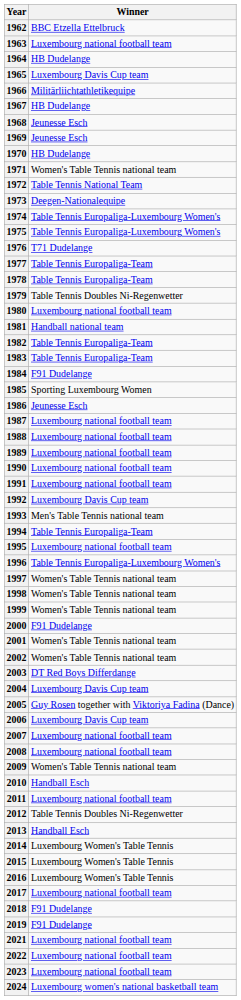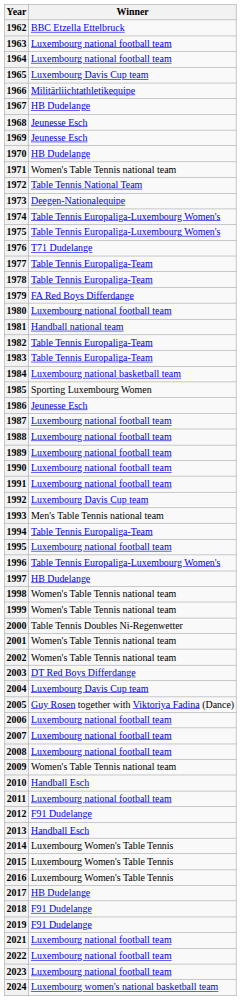 <table class="wikitable">
 <tr>
 <th>Year</th>
 <th>Winner</th>
 </tr>
 <tr>
 <th>1962</th>
 <td><a href='#'>BBC Etzella Ettelbruck</a></td>
 </tr>
 <tr>
 <th>1963</th>
 <td><a href='#'>Luxembourg national football team</a></td>
 </tr>
 <tr>
 <th>1964</th>
-<td><a href='#'>HB Dudelange</a></td>
+<td><a href='#'>Luxembourg national football team</a></td>
 </tr>
 <tr>
 <th>1965</th>
 <td><a href='#'>Luxembourg Davis Cup team</a></td>
 </tr>
 <tr>
 <th>1966</th>
 <td><a href='#'>Militärliichtathletikequipe</a></td>
 </tr>
 <tr>
 <th>1967</th>
 <td><a href='#'>HB Dudelange</a></td>
 </tr>
 <tr>
 <th>1968</th>
 <td><a href='#'>Jeunesse Esch</a></td>
 </tr>
 <tr>
 <th>1969</th>
 <td><a href='#'>Jeunesse Esch</a></td>
 </tr>
 <tr>
 <th>1970</th>
 <td><a href='#'>HB Dudelange</a></td>
 </tr>
 <tr>
 <th>1971</th>
 <td>Women's Table Tennis national team</td>
 </tr>
 <tr>
 <th>1972</th>
 <td><a href='#'>Table Tennis National Team</a></td>
 </tr>
 <tr>
 <th>1973</th>
 <td><a href='#'>Deegen-Nationalequipe</a></td>
 </tr>
 <tr>
 <th>1974</th>
 <td><a href='#'>Table Tennis Europaliga-Luxembourg Women's</a></td>
 </tr>
 <tr>
 <th>1975</th>
 <td><a href='#'>Table Tennis Europaliga-Luxembourg Women's</a></td>
 </tr>
 <tr>
 <th>1976</th>
 <td><a href='#'>T71 Dudelange</a></td>
 </tr>
 <tr>
 <th>1977</th>
 <td><a href='#'>Table Tennis Europaliga-Team</a></td>
 </tr>
 <tr>
 <th>1978</th>
 <td><a href='#'>Table Tennis Europaliga-Team</a></td>
 </tr>
 <tr>
 <th>1979</th>
-<td>Table Tennis Doubles Ni-Regenwetter</td>
+<td><a href='#'>FA Red Boys Differdange</a></td>
 </tr>
 <tr>
 <th>1980</th>
 <td><a href='#'>Luxembourg national football team</a></td>
 </tr>
 <tr>
 <th>1981</th>
 <td><a href='#'>Handball national team</a></td>
 </tr>
 <tr>
 <th>1982</th>
 <td><a href='#'>Table Tennis Europaliga-Team</a></td>
 </tr>
 <tr>
 <th>1983</th>
 <td><a href='#'>Table Tennis Europaliga-Team</a></td>
 </tr>
 <tr>
 <th>1984</th>
-<td><a href='#'>F91 Dudelange</a></td>
+<td><a href='#'>Luxembourg national basketball team</a></td>
 </tr>
 <tr>
 <th>1985</th>
 <td>Sporting Luxembourg Women</td>
 </tr>
 <tr>
 <th>1986</th>
 <td><a href='#'>Jeunesse Esch</a></td>
 </tr>
 <tr>
 <th>1987</th>
 <td><a href='#'>Luxembourg national football team</a></td>
 </tr>
 <tr>
 <th>1988</th>
 <td><a href='#'>Luxembourg national football team</a></td>
 </tr>
 <tr>
 <th>1989</th>
 <td><a href='#'>Luxembourg national football team</a></td>
 </tr>
 <tr>
 <th>1990</th>
 <td><a href='#'>Luxembourg national football team</a></td>
 </tr>
 <tr>
 <th>1991</th>
 <td><a href='#'>Luxembourg national football team</a></td>
 </tr>
 <tr>
 <th>1992</th>
 <td><a href='#'>Luxembourg Davis Cup team</a></td>
 </tr>
 <tr>
 <th>1993</th>
 <td>Men's Table Tennis national team</td>
 </tr>
 <tr>
 <th>1994</th>
 <td><a href='#'>Table Tennis Europaliga-Team</a></td>
 </tr>
 <tr>
 <th>1995</th>
 <td><a href='#'>Luxembourg national football team</a></td>
 </tr>
 <tr>
 <th>1996</th>
 <td><a href='#'>Table Tennis Europaliga-Luxembourg Women's</a></td>
 </tr>
 <tr>
 <th>1997</th>
-<td>Women's Table Tennis national team</td>
+<td><a href='#'>HB Dudelange</a></td>
 </tr>
 <tr>
 <th>1998</th>
 <td>Women's Table Tennis national team</td>
 </tr>
 <tr>
 <th>1999</th>
 <td>Women's Table Tennis national team</td>
 </tr>
 <tr>
 <th>2000</th>
-<td><a href='#'>F91 Dudelange</a></td>
+<td>Table Tennis Doubles Ni-Regenwetter</td>
 </tr>
 <tr>
 <th>2001</th>
 <td>Women's Table Tennis national team</td>
 </tr>
 <tr>
 <th>2002</th>
 <td>Women's Table Tennis national team</td>
 </tr>
 <tr>
 <th>2003</th>
 <td><a href='#'>DT Red Boys Differdange</a></td>
 </tr>
 <tr>
 <th>2004</th>
 <td><a href='#'>Luxembourg Davis Cup team</a></td>
 </tr>
 <tr>
 <th>2005</th>
 <td><a href='#'>Guy Rosen</a> together with <a href='#'>Viktoriya Fadina</a> (Dance)</td>
 </tr>
 <tr>
 <th>2006</th>
-<td><a href='#'>Luxembourg Davis Cup team</a></td>
+<td><a href='#'>Luxembourg national football team</a></td>
 </tr>
 <tr>
 <th>2007</th>
 <td><a href='#'>Luxembourg national football team</a></td>
 </tr>
 <tr>
 <th>2008</th>
 <td><a href='#'>Luxembourg national football team</a></td>
 </tr>
 <tr>
 <th>2009</th>
 <td>Women's Table Tennis national team</td>
 </tr>
 <tr>
 <th>2010</th>
 <td><a href='#'>Handball Esch</a></td>
 </tr>
 <tr>
 <th>2011</th>
 <td><a href='#'>Luxembourg national football team</a></td>
 </tr>
 <tr>
 <th>2012</th>
-<td>Table Tennis Doubles Ni-Regenwetter</td>
+<td><a href='#'>F91 Dudelange</a></td>
 </tr>
 <tr>
 <th>2013</th>
 <td><a href='#'>Handball Esch</a></td>
 </tr>
 <tr>
 <th>2014</th>
 <td>Luxembourg Women's Table Tennis</td>
 </tr>
 <tr>
 <th>2015</th>
 <td>Luxembourg Women's Table Tennis</td>
 </tr>
 <tr>
 <th>2016</th>
 <td>Luxembourg Women's Table Tennis</td>
 </tr>
 <tr>
 <th>2017</th>
-<td><a href='#'>Luxembourg national football team</a></td>
+<td><a href='#'>HB Dudelange</a></td>
 </tr>
 <tr>
 <th>2018</th>
 <td><a href='#'>F91 Dudelange</a></td>
 </tr>
 <tr>
 <th>2019</th>
 <td><a href='#'>F91 Dudelange</a></td>
 </tr>
 <tr>
 <th>2021</th>
 <td><a href='#'>Luxembourg national football team</a></td>
 </tr>
 <tr>
 <th>2022</th>
 <td><a href='#'>Luxembourg national football team</a></td>
 </tr>
 <tr>
 <th>2023</th>
 <td><a href='#'>Luxembourg national football team</a></td>
 </tr>
 <tr>
 <th>2024</th>
 <td><a href='#'>Luxembourg women's national basketball team</a></td>
 </tr>
 </table>
